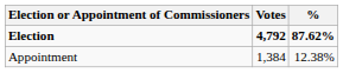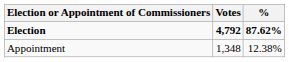 <table class="wikitable">
 <tr>
 <th>Election or Appointment of Commissioners</th>
 <th>Votes</th>
 <th>%</th>
 </tr>
 <tr>
 <td><strong>Election</strong></td>
 <td align="right"><strong>4,792</strong></td>
 <td align="right"><strong>87.62%</strong></td>
 </tr>
 <tr>
 <td>Appointment</td>
-<td align="right">1,384</td>
+<td align="right">1,348</td>
 <td align="right">12.38%</td>
 </tr>
 </table>
